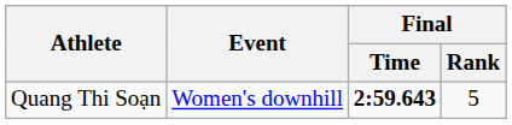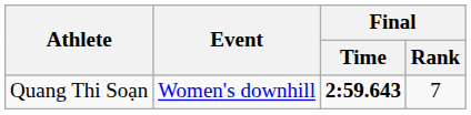 <table class=wikitable style=font-size:90%;text-align:center>
 <tr>
 <th rowspan="2">Athlete</th>
 <th rowspan="2">Event</th>
 <th colspan=2>Final</th>
 </tr>
 <tr>
 <th>Time</th>
 <th>Rank</th>
 </tr>
 <tr>
 <td align=left>Quang Thi Soạn</td>
 <td align=left><a href='#'>Women's downhill</a></td>
 <td><strong>2:59.643</strong></td>
-<td>5</td>
+<td>7</td>
 </tr>
 </table>
